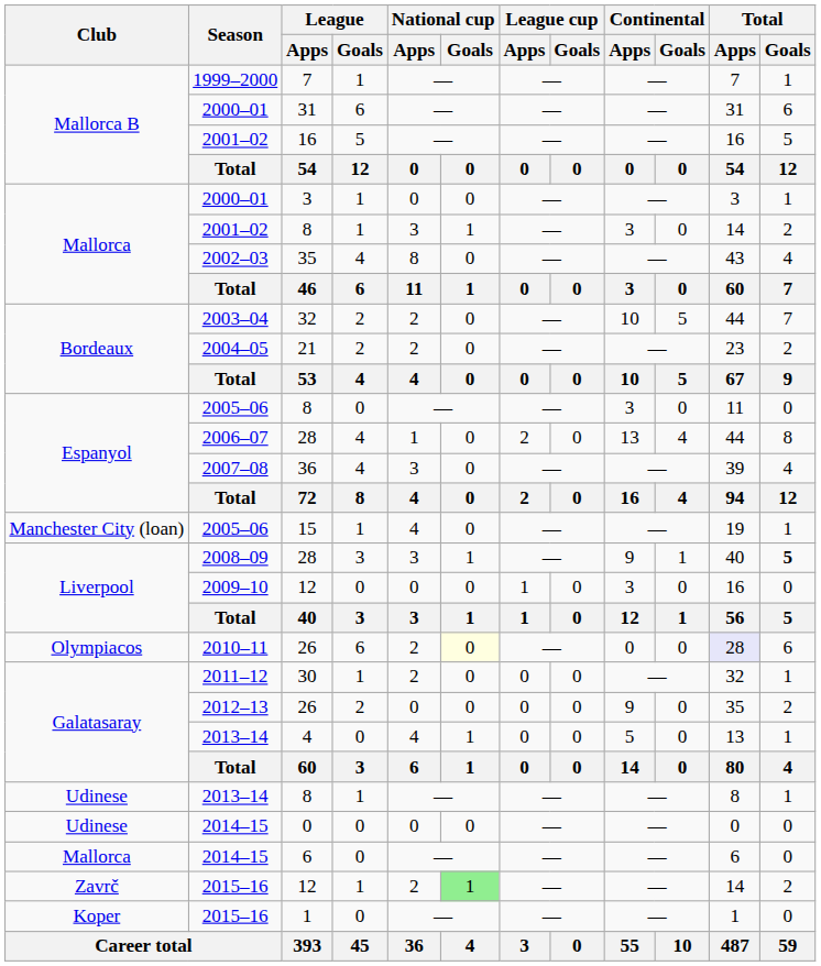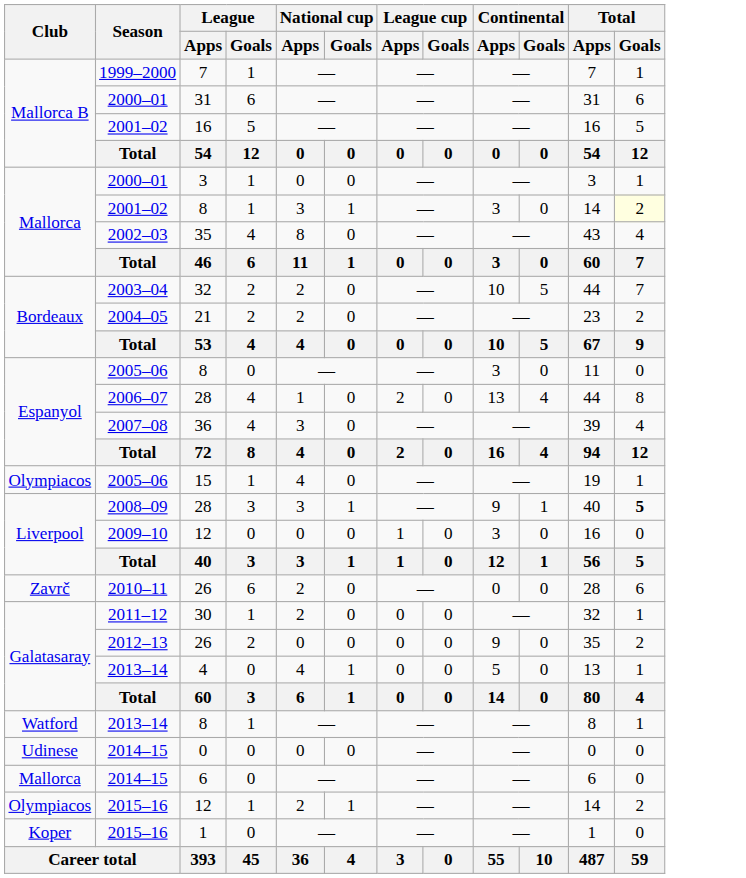 <table class="wikitable" style="text-align: center">
 <tr>
 <th rowspan="2">Club</th>
 <th rowspan="2">Season</th>
 <th colspan="2">League</th>
 <th colspan="2">National cup</th>
 <th colspan="2">League cup</th>
 <th colspan="2">Continental</th>
 <th colspan="2">Total</th>
 </tr>
 <tr>
 <th>Apps</th>
 <th>Goals</th>
 <th>Apps</th>
 <th>Goals</th>
 <th>Apps</th>
 <th>Goals</th>
 <th>Apps</th>
 <th>Goals</th>
 <th>Apps</th>
 <th>Goals</th>
 </tr>
 <tr>
 <td rowspan="4"><a href='#'>Mallorca B</a></td>
 <td><a href='#'>1999–2000</a></td>
 <td>7</td>
 <td>1</td>
 <td colspan="2">—</td>
 <td colspan="2">—</td>
 <td colspan="2">—</td>
 <td>7</td>
 <td>1</td>
 </tr>
 <tr>
 <td><a href='#'>2000–01</a></td>
 <td>31</td>
 <td>6</td>
 <td colspan="2">—</td>
 <td colspan="2">—</td>
 <td colspan="2">—</td>
 <td>31</td>
 <td>6</td>
 </tr>
 <tr>
 <td><a href='#'>2001–02</a></td>
 <td>16</td>
 <td>5</td>
 <td colspan="2">—</td>
 <td colspan="2">—</td>
 <td colspan="2">—</td>
 <td>16</td>
 <td>5</td>
 </tr>
 <tr>
 <th>Total</th>
 <th>54</th>
 <th>12</th>
 <th>0</th>
 <th>0</th>
 <th>0</th>
 <th>0</th>
 <th>0</th>
 <th>0</th>
 <th>54</th>
 <th>12</th>
 </tr>
 <tr>
 <td rowspan="4"><a href='#'>Mallorca</a></td>
 <td><a href='#'>2000–01</a></td>
 <td>3</td>
 <td>1</td>
 <td>0</td>
 <td>0</td>
 <td colspan="2">—</td>
 <td colspan="2">—</td>
 <td>3</td>
 <td>1</td>
 </tr>
 <tr>
 <td><a href='#'>2001–02</a></td>
 <td>8</td>
 <td>1</td>
 <td>3</td>
 <td>1</td>
 <td colspan="2">—</td>
 <td>3</td>
 <td>0</td>
 <td>14</td>
-<td>2</td>
+<td style="background: lightyellow;">2</td>
 </tr>
 <tr>
 <td><a href='#'>2002–03</a></td>
 <td>35</td>
 <td>4</td>
 <td>8</td>
 <td>0</td>
 <td colspan="2">—</td>
 <td colspan="2">—</td>
 <td>43</td>
 <td>4</td>
 </tr>
 <tr>
 <th>Total</th>
 <th>46</th>
 <th>6</th>
 <th>11</th>
 <th>1</th>
 <th>0</th>
 <th>0</th>
 <th>3</th>
 <th>0</th>
 <th>60</th>
 <th>7</th>
 </tr>
 <tr>
 <td rowspan="3"><a href='#'>Bordeaux</a></td>
 <td><a href='#'>2003–04</a></td>
 <td>32</td>
 <td>2</td>
 <td>2</td>
 <td>0</td>
 <td colspan="2">—</td>
 <td>10</td>
 <td>5</td>
 <td>44</td>
 <td>7</td>
 </tr>
 <tr>
 <td><a href='#'>2004–05</a></td>
 <td>21</td>
 <td>2</td>
 <td>2</td>
 <td>0</td>
 <td colspan="2">—</td>
 <td colspan="2">—</td>
 <td>23</td>
 <td>2</td>
 </tr>
 <tr>
 <th>Total</th>
 <th>53</th>
 <th>4</th>
 <th>4</th>
 <th>0</th>
 <th>0</th>
 <th>0</th>
 <th>10</th>
 <th>5</th>
 <th>67</th>
 <th>9</th>
 </tr>
 <tr>
 <td rowspan="4"><a href='#'>Espanyol</a></td>
 <td><a href='#'>2005–06</a></td>
 <td>8</td>
 <td>0</td>
 <td colspan="2">—</td>
 <td colspan="2">—</td>
 <td>3</td>
 <td>0</td>
 <td>11</td>
 <td>0</td>
 </tr>
 <tr>
 <td><a href='#'>2006–07</a></td>
 <td>28</td>
 <td>4</td>
 <td>1</td>
 <td>0</td>
 <td>2</td>
 <td>0</td>
 <td>13</td>
 <td>4</td>
 <td>44</td>
 <td>8</td>
 </tr>
 <tr>
 <td><a href='#'>2007–08</a></td>
 <td>36</td>
 <td>4</td>
 <td>3</td>
 <td>0</td>
 <td colspan="2">—</td>
 <td colspan="2">—</td>
 <td>39</td>
 <td>4</td>
 </tr>
 <tr>
 <th>Total</th>
 <th>72</th>
 <th>8</th>
 <th>4</th>
 <th>0</th>
 <th>2</th>
 <th>0</th>
 <th>16</th>
 <th>4</th>
 <th>94</th>
 <th>12</th>
 </tr>
 <tr>
-<td><a href='#'>Manchester City</a> (loan)</td>
+<td><a href='#'>Olympiacos</a></td>
 <td><a href='#'>2005–06</a></td>
 <td>15</td>
 <td>1</td>
 <td>4</td>
 <td>0</td>
 <td colspan="2">—</td>
 <td colspan="2">—</td>
 <td>19</td>
 <td>1</td>
 </tr>
 <tr>
 <td rowspan="3"><a href='#'>Liverpool</a></td>
 <td><a href='#'>2008–09</a></td>
 <td>28</td>
 <td>3</td>
 <td>3</td>
 <td>1</td>
 <td colspan="2">—</td>
 <td>9</td>
 <td>1</td>
 <td>40</td>
 <td><strong>5</strong></td>
 </tr>
 <tr>
 <td><a href='#'>2009–10</a></td>
 <td>12</td>
 <td>0</td>
 <td>0</td>
 <td>0</td>
 <td>1</td>
 <td>0</td>
 <td>3</td>
 <td>0</td>
 <td>16</td>
 <td>0</td>
 </tr>
 <tr>
 <th>Total</th>
 <th>40</th>
 <th>3</th>
 <th>3</th>
 <th>1</th>
 <th>1</th>
 <th>0</th>
 <th>12</th>
 <th>1</th>
 <th>56</th>
 <th>5</th>
 </tr>
 <tr>
-<td><a href='#'>Olympiacos</a></td>
+<td><a href='#'>Zavrč</a></td>
 <td><a href='#'>2010–11</a></td>
 <td>26</td>
 <td>6</td>
 <td>2</td>
-<td style="background: lightyellow;">0</td>
+<td>0</td>
 <td colspan="2">—</td>
 <td>0</td>
 <td>0</td>
-<td style="background: lavender;">28</td>
+<td>28</td>
 <td>6</td>
 </tr>
 <tr>
 <td rowspan="4"><a href='#'>Galatasaray</a></td>
 <td><a href='#'>2011–12</a></td>
 <td>30</td>
 <td>1</td>
 <td>2</td>
 <td>0</td>
 <td>0</td>
 <td>0</td>
 <td colspan="2">—</td>
 <td>32</td>
 <td>1</td>
 </tr>
 <tr>
 <td><a href='#'>2012–13</a></td>
 <td>26</td>
 <td>2</td>
 <td>0</td>
 <td>0</td>
 <td>0</td>
 <td>0</td>
 <td>9</td>
 <td>0</td>
 <td>35</td>
 <td>2</td>
 </tr>
 <tr>
 <td><a href='#'>2013–14</a></td>
 <td>4</td>
 <td>0</td>
 <td>4</td>
 <td>1</td>
 <td>0</td>
 <td>0</td>
 <td>5</td>
 <td>0</td>
 <td>13</td>
 <td>1</td>
 </tr>
 <tr>
 <th>Total</th>
 <th>60</th>
 <th>3</th>
 <th>6</th>
 <th>1</th>
 <th>0</th>
 <th>0</th>
 <th>14</th>
 <th>0</th>
 <th>80</th>
 <th>4</th>
 </tr>
 <tr>
-<td><a href='#'>Udinese</a></td>
+<td><a href='#'>Watford</a></td>
 <td><a href='#'>2013–14</a></td>
 <td>8</td>
 <td>1</td>
 <td colspan="2">—</td>
 <td colspan="2">—</td>
 <td colspan="2">—</td>
 <td>8</td>
 <td>1</td>
 </tr>
 <tr>
 <td><a href='#'>Udinese</a></td>
 <td><a href='#'>2014–15</a></td>
 <td>0</td>
 <td>0</td>
 <td>0</td>
 <td>0</td>
 <td colspan="2">—</td>
 <td colspan="2">—</td>
 <td>0</td>
 <td>0</td>
 </tr>
 <tr>
 <td><a href='#'>Mallorca</a></td>
 <td><a href='#'>2014–15</a></td>
 <td>6</td>
 <td>0</td>
 <td colspan="2">—</td>
 <td colspan="2">—</td>
 <td colspan="2">—</td>
 <td>6</td>
 <td>0</td>
 </tr>
 <tr>
-<td><a href='#'>Zavrč</a></td>
+<td><a href='#'>Olympiacos</a></td>
 <td><a href='#'>2015–16</a></td>
 <td>12</td>
 <td>1</td>
 <td>2</td>
-<td style="background: lightgreen;">1</td>
+<td>1</td>
 <td colspan="2">—</td>
 <td colspan="2">—</td>
 <td>14</td>
 <td>2</td>
 </tr>
 <tr>
 <td><a href='#'>Koper</a></td>
 <td><a href='#'>2015–16</a></td>
 <td>1</td>
 <td>0</td>
 <td colspan="2">—</td>
 <td colspan="2">—</td>
 <td colspan="2">—</td>
 <td>1</td>
 <td>0</td>
 </tr>
 <tr>
 <th colspan="2">Career total</th>
 <th>393</th>
 <th>45</th>
 <th>36</th>
 <th>4</th>
 <th>3</th>
 <th>0</th>
 <th>55</th>
 <th>10</th>
 <th>487</th>
 <th>59</th>
 </tr>
 </table>
